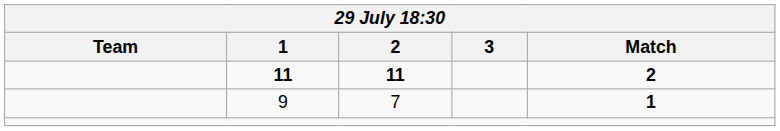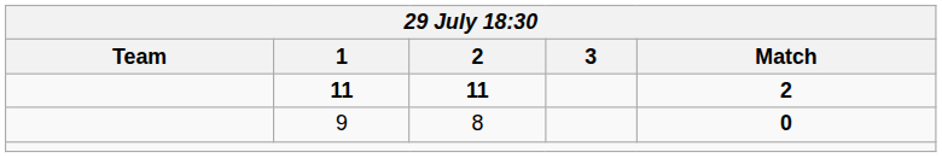 <table class=wikitable style="text-align:center; width: 55%">
 <tr>
 <th colspan=10><em>29 July 18:30</em></th>
 </tr>
 <tr>
 <th>Team</th>
 <th>1</th>
 <th>2</th>
 <th>3</th>
 <th>Match</th>
 </tr>
 <tr>
 <td align=left><strong><br></strong></td>
 <td><strong>11</strong></td>
 <td><strong>11</strong></td>
 <td></td>
 <td><strong>2</strong></td>
 </tr>
 <tr>
 <td align=left><br></td>
 <td>9</td>
-<td>7</td>
+<td>8</td>
 <td></td>
-<td><strong>1</strong></td>
+<td><strong>0</strong></td>
 </tr>
 <tr>
 <td colspan=10></td>
 </tr>
 </table>
